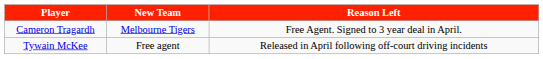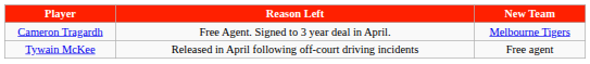 <table class="wikitable sortable sortable">
 <tr>
 <th style="background:#ff2000; color:#ffffff" width=150>Player</th>
+<th style="background:#ff2000; color:#ffffff" width=500>Reason Left</th>
 <th style="background:#ff2000; color:#ffffff" width=150>New Team</th>
-<th style="background:#ff2000; color:#ffffff" width=500>Reason Left</th>
 </tr>
 <tr style="text-align: center">
 <td><a href='#'>Cameron Tragardh</a></td>
+<td>Free Agent. Signed to 3 year deal in April.</td>
 <td><a href='#'>Melbourne Tigers</a></td>
-<td>Free Agent. Signed to 3 year deal in April.</td>
 </tr>
 <tr style="text-align: center">
 <td><a href='#'>Tywain McKee</a></td>
+<td>Released in April following off-court driving incidents</td>
 <td>Free agent</td>
-<td>Released in April following off-court driving incidents</td>
 </tr>
 </table>
